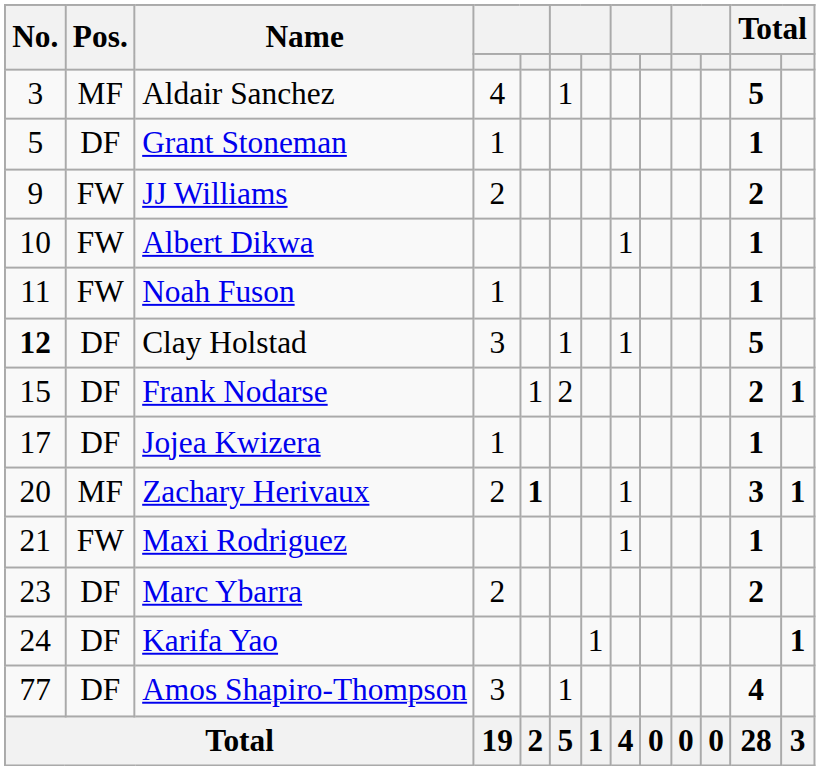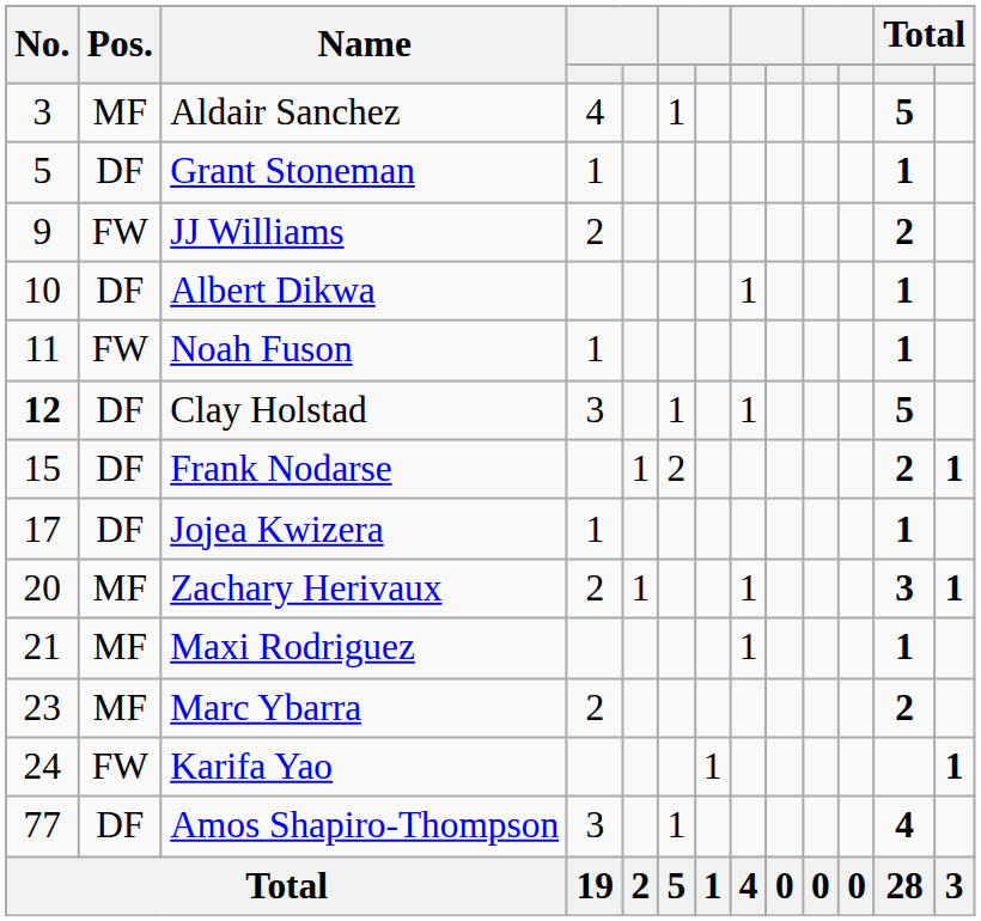 <table class="wikitable sortable" style="text-align: center;">
 <tr>
 <th rowspan="2">No.</th>
 <th rowspan="2">Pos.</th>
 <th rowspan="2">Name</th>
 <th colspan="2"></th>
 <th colspan="2"></th>
 <th colspan="2"></th>
 <th colspan="2"></th>
 <th colspan="2"><strong>Total</strong></th>
 </tr>
 <tr>
 <th></th>
 <th></th>
 <th></th>
 <th></th>
 <th></th>
 <th></th>
 <th></th>
 <th></th>
 <th></th>
 <th></th>
 </tr>
 <tr>
 <td>3</td>
 <td>MF</td>
 <td align="left"> Aldair Sanchez</td>
 <td>4</td>
 <td></td>
 <td>1</td>
 <td></td>
 <td></td>
 <td></td>
 <td></td>
 <td></td>
 <td><strong>5</strong></td>
 <td></td>
 </tr>
 <tr>
 <td>5</td>
 <td>DF</td>
 <td align="left"> <a href='#'>Grant Stoneman</a></td>
 <td>1</td>
 <td></td>
 <td></td>
 <td></td>
 <td></td>
 <td></td>
 <td></td>
 <td></td>
 <td><strong>1</strong></td>
 <td></td>
 </tr>
 <tr>
 <td>9</td>
 <td>FW</td>
 <td align="left"> <a href='#'>JJ Williams</a></td>
 <td>2</td>
 <td></td>
 <td></td>
 <td></td>
 <td></td>
 <td></td>
 <td></td>
 <td></td>
 <td><strong>2</strong></td>
 <td></td>
 </tr>
 <tr>
 <td>10</td>
-<td>FW</td>
+<td>DF</td>
 <td align="left"> <a href='#'>Albert Dikwa</a></td>
 <td></td>
 <td></td>
 <td></td>
 <td></td>
 <td>1</td>
 <td></td>
 <td></td>
 <td></td>
 <td><strong>1</strong></td>
 <td></td>
 </tr>
 <tr>
 <td>11</td>
 <td>FW</td>
 <td align="left"> <a href='#'>Noah Fuson</a></td>
 <td>1</td>
 <td></td>
 <td></td>
 <td></td>
 <td></td>
 <td></td>
 <td></td>
 <td></td>
 <td><strong>1</strong></td>
 <td></td>
 </tr>
 <tr>
 <td><strong>12</strong></td>
 <td>DF</td>
 <td align="left"> Clay Holstad</td>
 <td>3</td>
 <td></td>
 <td>1</td>
 <td></td>
 <td>1</td>
 <td></td>
 <td></td>
 <td></td>
 <td><strong>5</strong></td>
 <td></td>
 </tr>
 <tr>
 <td>15</td>
 <td>DF</td>
 <td align="left"> <a href='#'>Frank Nodarse</a></td>
 <td></td>
 <td>1</td>
 <td>2</td>
 <td></td>
 <td></td>
 <td></td>
 <td></td>
 <td></td>
 <td><strong>2</strong></td>
 <td><strong>1</strong></td>
 </tr>
 <tr>
 <td>17</td>
 <td>DF</td>
 <td align="left"> <a href='#'>Jojea Kwizera</a></td>
 <td>1</td>
 <td></td>
 <td></td>
 <td></td>
 <td></td>
 <td></td>
 <td></td>
 <td></td>
 <td><strong>1</strong></td>
 <td></td>
 </tr>
 <tr>
 <td>20</td>
 <td>MF</td>
 <td align="left"> <a href='#'>Zachary Herivaux</a></td>
 <td>2</td>
-<td><strong>1</strong></td>
+<td>1</td>
 <td></td>
 <td></td>
 <td>1</td>
 <td></td>
 <td></td>
 <td></td>
 <td><strong>3</strong></td>
 <td><strong>1</strong></td>
 </tr>
 <tr>
 <td>21</td>
-<td>FW</td>
+<td>MF</td>
 <td align="left"> <a href='#'>Maxi Rodriguez</a></td>
 <td></td>
 <td></td>
 <td></td>
 <td></td>
 <td>1</td>
 <td></td>
 <td></td>
 <td></td>
 <td><strong>1</strong></td>
 <td></td>
 </tr>
 <tr>
 <td>23</td>
-<td>DF</td>
+<td>MF</td>
 <td align="left"> <a href='#'>Marc Ybarra</a></td>
 <td>2</td>
 <td></td>
 <td></td>
 <td></td>
 <td></td>
 <td></td>
 <td></td>
 <td></td>
 <td><strong>2</strong></td>
 <td></td>
 </tr>
 <tr>
 <td>24</td>
-<td>DF</td>
+<td>FW</td>
 <td align="left"> <a href='#'>Karifa Yao</a></td>
 <td></td>
 <td></td>
 <td></td>
 <td>1</td>
 <td></td>
 <td></td>
 <td></td>
 <td></td>
 <td></td>
 <td><strong>1</strong></td>
 </tr>
 <tr>
 <td>77</td>
 <td>DF</td>
 <td align="left"> <a href='#'>Amos Shapiro-Thompson</a></td>
 <td>3</td>
 <td></td>
 <td>1</td>
 <td></td>
 <td></td>
 <td></td>
 <td></td>
 <td></td>
 <td><strong>4</strong></td>
 <td></td>
 </tr>
 <tr>
 <th colspan="3">Total</th>
 <th>19</th>
 <th>2</th>
 <th>5</th>
 <th>1</th>
 <th>4</th>
 <th>0</th>
 <th>0</th>
 <th>0</th>
 <th>28</th>
 <th>3</th>
 </tr>
 </table>
